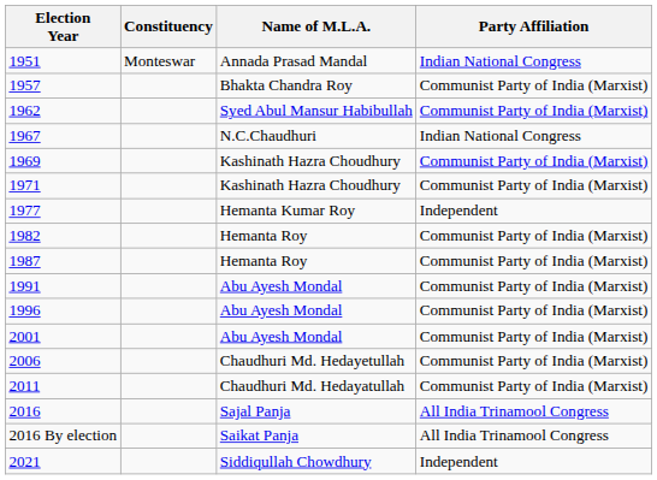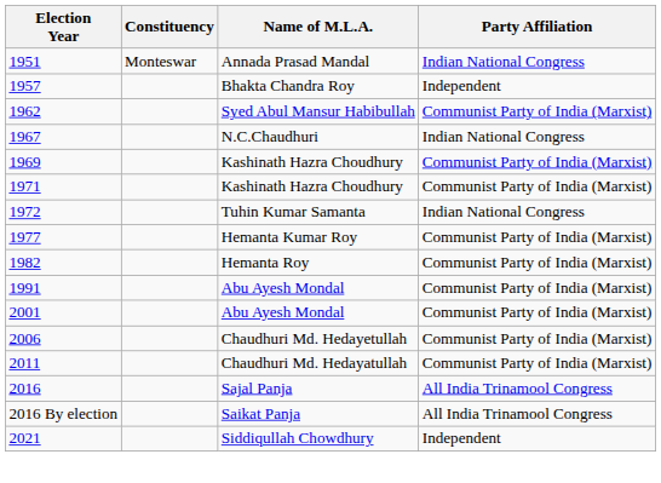 <table class="wikitable sortable"ìÍĦĤĠčw>
 <tr>
 <th>Election<br> Year</th>
 <th>Constituency</th>
 <th>Name of M.L.A.</th>
 <th>Party Affiliation</th>
 </tr>
 <tr>
 <td><a href='#'>1951</a></td>
 <td>Monteswar</td>
 <td>Annada Prasad Mandal</td>
 <td><a href='#'>Indian National Congress</a></td>
 </tr>
 <tr>
 <td><a href='#'>1957</a></td>
 <td></td>
 <td>Bhakta Chandra Roy</td>
-<td>Communist Party of India (Marxist)</td>
+<td>Independent</td>
 </tr>
 <tr>
 <td><a href='#'>1962</a></td>
 <td></td>
 <td><a href='#'>Syed Abul Mansur Habibullah</a></td>
 <td><a href='#'>Communist Party of India (Marxist)</a></td>
 </tr>
 <tr>
 <td><a href='#'>1967</a></td>
 <td></td>
 <td>N.C.Chaudhuri</td>
 <td>Indian National Congress</td>
 </tr>
 <tr>
 <td><a href='#'>1969</a></td>
 <td></td>
 <td>Kashinath Hazra Choudhury</td>
 <td><a href='#'>Communist Party of India (Marxist)</a></td>
 </tr>
 <tr>
 <td><a href='#'>1971</a></td>
 <td></td>
 <td>Kashinath Hazra Choudhury</td>
 <td>Communist Party of India (Marxist)</td>
 </tr>
 <tr>
+<td><a href='#'>1972</a></td>
+<td></td>
+<td>Tuhin Kumar Samanta</td>
+<td>Indian National Congress</td>
+</tr>
+<tr>
 <td><a href='#'>1977</a></td>
 <td></td>
 <td>Hemanta Kumar Roy</td>
-<td>Independent</td>
+<td>Communist Party of India (Marxist)</td>
 </tr>
 <tr>
 <td><a href='#'>1982</a></td>
 <td></td>
 <td>Hemanta Roy</td>
 <td>Communist Party of India (Marxist)</td>
 </tr>
 <tr>
-<td><a href='#'>1987</a></td>
-<td></td>
-<td>Hemanta Roy</td>
-<td>Communist Party of India (Marxist)</td>
-</tr>
-<tr>
 <td><a href='#'>1991</a></td>
-<td></td>
-<td><a href='#'>Abu Ayesh Mondal</a></td>
-<td>Communist Party of India (Marxist)</td>
-</tr>
-<tr>
-<td><a href='#'>1996</a></td>
 <td></td>
 <td><a href='#'>Abu Ayesh Mondal</a></td>
 <td>Communist Party of India (Marxist)</td>
 </tr>
 <tr>
 <td><a href='#'>2001</a></td>
 <td></td>
 <td><a href='#'>Abu Ayesh Mondal</a></td>
 <td>Communist Party of India (Marxist)</td>
 </tr>
 <tr>
 <td><a href='#'>2006</a></td>
 <td></td>
 <td>Chaudhuri Md. Hedayetullah</td>
 <td>Communist Party of India (Marxist)</td>
 </tr>
 <tr>
 <td><a href='#'>2011</a></td>
 <td></td>
 <td>Chaudhuri Md. Hedayatullah</td>
 <td>Communist Party of India (Marxist)</td>
 </tr>
 <tr>
 <td><a href='#'>2016</a></td>
 <td></td>
 <td><a href='#'>Sajal Panja</a></td>
 <td><a href='#'>All India Trinamool Congress</a></td>
 </tr>
 <tr>
 <td>2016 By election</td>
 <td></td>
 <td><a href='#'>Saikat Panja</a></td>
 <td>All India Trinamool Congress</td>
 </tr>
 <tr>
 <td><a href='#'>2021</a></td>
 <td></td>
 <td><a href='#'>Siddiqullah Chowdhury</a></td>
 <td>Independent</td>
 </tr>
 </table>
